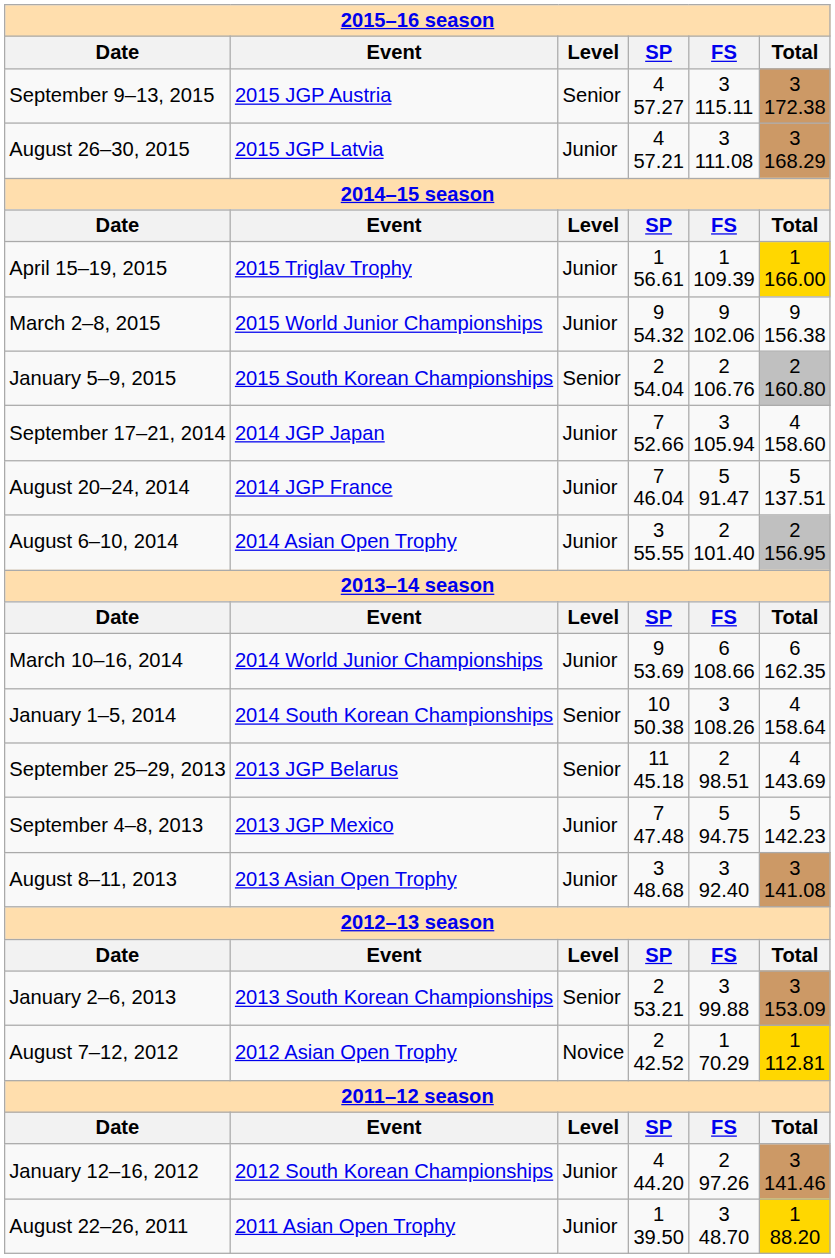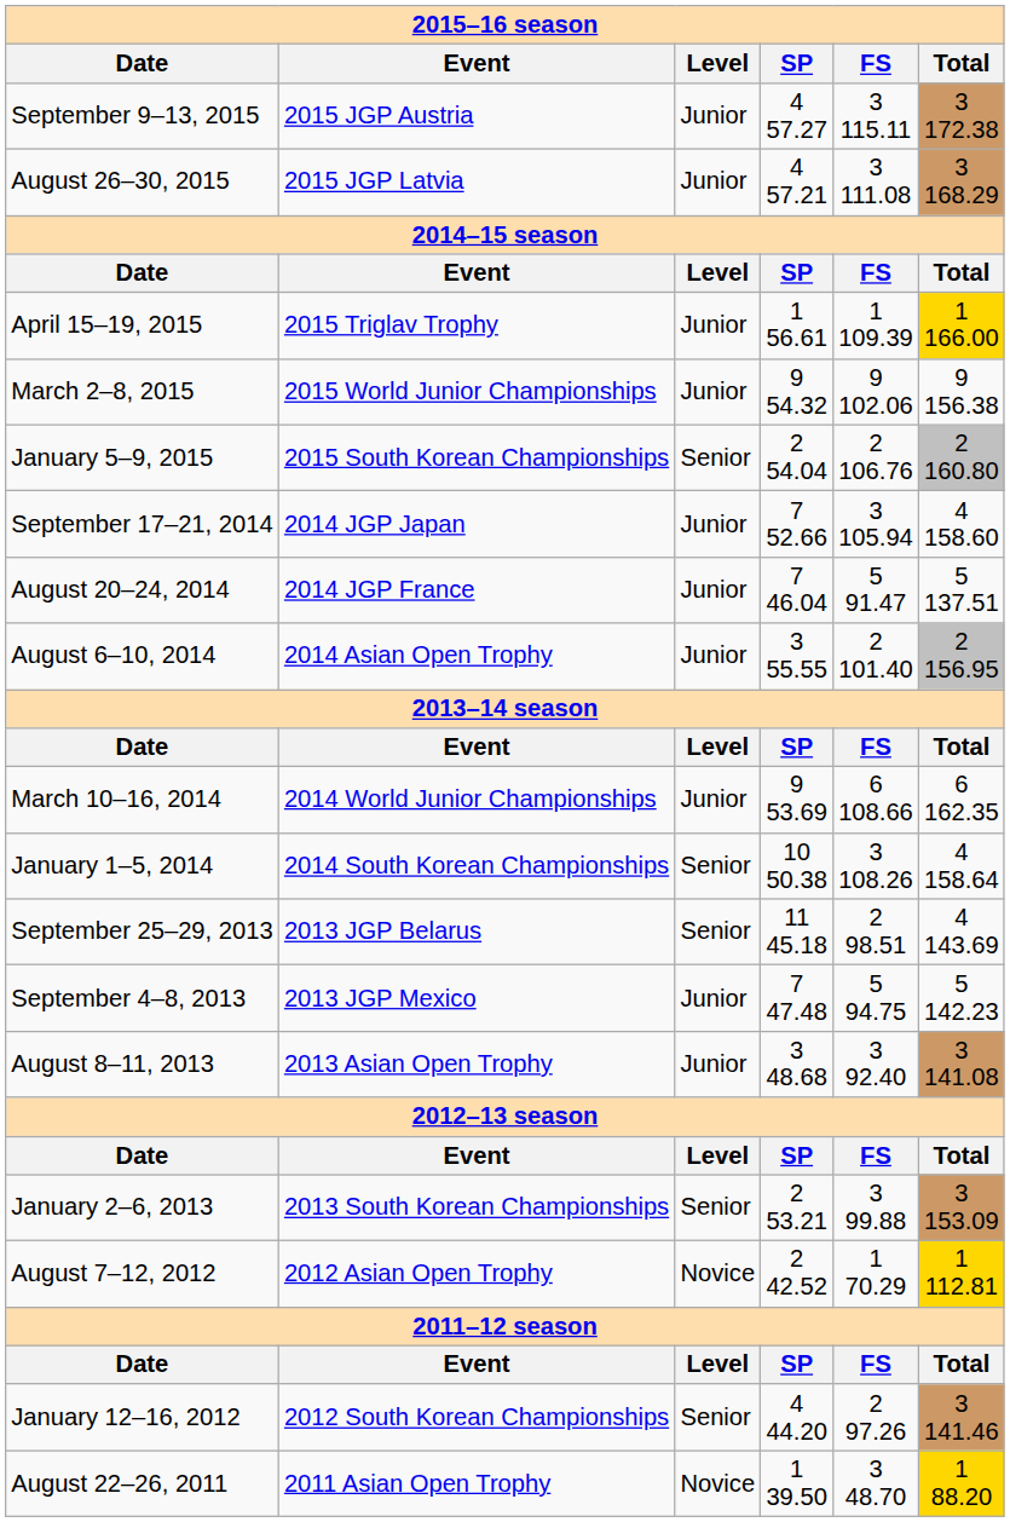 <table class="wikitable">
 <tr>
 <td style="background-color: #ffdead; " colspan=6 align=center><strong><a href='#'>2015–16 season</a></strong></td>
 </tr>
 <tr>
 <th>Date</th>
 <th>Event</th>
 <th>Level</th>
 <th><a href='#'>SP</a></th>
 <th><a href='#'>FS</a></th>
 <th>Total</th>
 </tr>
 <tr>
 <td>September 9–13, 2015</td>
 <td><a href='#'>2015 JGP Austria</a></td>
-<td>Senior</td>
+<td>Junior</td>
 <td align=center>4 <br> 57.27</td>
 <td align=center>3 <br> 115.11</td>
 <td align=center  bgcolor=cc9966>3 <br> 172.38</td>
 </tr>
 <tr>
 <td>August 26–30, 2015</td>
 <td><a href='#'>2015 JGP Latvia</a></td>
 <td>Junior</td>
 <td align=center>4 <br> 57.21</td>
 <td align=center>3 <br> 111.08</td>
 <td align=center bgcolor=cc9966>3 <br> 168.29</td>
 </tr>
 <tr>
 <td style="background-color: #ffdead; " colspan=6 align=center><strong><a href='#'>2014–15 season</a></strong></td>
 </tr>
 <tr>
 <th>Date</th>
 <th>Event</th>
 <th>Level</th>
 <th><a href='#'>SP</a></th>
 <th><a href='#'>FS</a></th>
 <th>Total</th>
 </tr>
 <tr>
 <td>April 15–19, 2015</td>
 <td><a href='#'>2015 Triglav Trophy</a></td>
 <td>Junior</td>
 <td align=center>1 <br> 56.61</td>
 <td align=center>1 <br> 109.39</td>
 <td align=center bgcolor=gold>1 <br> 166.00</td>
 </tr>
 <tr>
 <td>March 2–8, 2015</td>
 <td><a href='#'>2015 World Junior Championships</a></td>
 <td>Junior</td>
 <td align=center>9 <br> 54.32</td>
 <td align=center>9 <br> 102.06</td>
 <td align=center>9 <br> 156.38</td>
 </tr>
 <tr>
 <td>January 5–9, 2015</td>
 <td><a href='#'>2015 South Korean Championships</a></td>
 <td>Senior</td>
 <td align=center>2 <br> 54.04</td>
 <td align=center>2 <br> 106.76</td>
 <td align=center bgcolor=silver>2 <br> 160.80</td>
 </tr>
 <tr>
 <td>September 17–21, 2014</td>
 <td><a href='#'>2014 JGP Japan</a></td>
 <td>Junior</td>
 <td align=center>7 <br> 52.66</td>
 <td align=center>3 <br> 105.94</td>
 <td align=center>4 <br> 158.60</td>
 </tr>
 <tr>
 <td>August 20–24, 2014</td>
 <td><a href='#'>2014 JGP France</a></td>
 <td>Junior</td>
 <td align=center>7 <br> 46.04</td>
 <td align=center>5 <br> 91.47</td>
 <td align=center>5 <br> 137.51</td>
 </tr>
 <tr>
 <td>August 6–10, 2014</td>
 <td><a href='#'>2014 Asian Open Trophy</a></td>
 <td>Junior</td>
 <td align=center>3 <br> 55.55</td>
 <td align=center>2 <br> 101.40</td>
 <td align=center bgcolor=silver>2 <br> 156.95</td>
 </tr>
 <tr>
 <td style="background-color: #ffdead; " colspan=6 align=center><strong><a href='#'>2013–14 season</a></strong></td>
 </tr>
 <tr>
 <th>Date</th>
 <th>Event</th>
 <th>Level</th>
 <th><a href='#'>SP</a></th>
 <th><a href='#'>FS</a></th>
 <th>Total</th>
 </tr>
 <tr>
 <td>March 10–16, 2014</td>
 <td><a href='#'>2014 World Junior Championships</a></td>
 <td>Junior</td>
 <td align=center>9 <br> 53.69</td>
 <td align=center>6 <br> 108.66</td>
 <td align=center>6 <br> 162.35</td>
 </tr>
 <tr>
 <td>January 1–5, 2014</td>
 <td><a href='#'>2014 South Korean Championships</a></td>
 <td>Senior</td>
 <td align=center>10 <br> 50.38</td>
 <td align=center>3 <br> 108.26</td>
 <td align=center>4 <br> 158.64</td>
 </tr>
 <tr>
 <td>September 25–29, 2013</td>
 <td><a href='#'>2013 JGP Belarus</a></td>
 <td>Senior</td>
 <td align=center>11 <br> 45.18</td>
 <td align=center>2 <br> 98.51</td>
 <td align=center>4 <br> 143.69</td>
 </tr>
 <tr>
 <td>September 4–8, 2013</td>
 <td><a href='#'>2013 JGP Mexico</a></td>
 <td>Junior</td>
 <td align=center>7 <br> 47.48</td>
 <td align=center>5 <br> 94.75</td>
 <td align=center>5 <br> 142.23</td>
 </tr>
 <tr>
 <td>August 8–11, 2013</td>
 <td><a href='#'>2013 Asian Open Trophy</a></td>
 <td>Junior</td>
 <td align=center>3 <br> 48.68</td>
 <td align=center>3 <br> 92.40</td>
 <td align=center bgcolor=cc9966>3 <br> 141.08</td>
 </tr>
 <tr>
 <td style="background-color: #ffdead; " colspan=6 align=center><strong><a href='#'>2012–13 season</a></strong></td>
 </tr>
 <tr>
 <th>Date</th>
 <th>Event</th>
 <th>Level</th>
 <th><a href='#'>SP</a></th>
 <th><a href='#'>FS</a></th>
 <th>Total</th>
 </tr>
 <tr>
 <td>January 2–6, 2013</td>
 <td><a href='#'>2013 South Korean Championships</a></td>
 <td>Senior</td>
 <td align=center>2 <br> 53.21</td>
 <td align=center>3 <br> 99.88</td>
 <td align=center bgcolor="cc9966">3 <br> 153.09</td>
 </tr>
 <tr>
 <td>August 7–12, 2012</td>
 <td><a href='#'>2012 Asian Open Trophy</a></td>
 <td>Novice</td>
 <td align=center>2 <br> 42.52</td>
 <td align=center>1 <br> 70.29</td>
 <td align=center bgcolor=gold>1 <br> 112.81</td>
 </tr>
 <tr>
 <td style="background-color: #ffdead; " colspan=6 align=center><strong><a href='#'>2011–12 season</a></strong></td>
 </tr>
 <tr>
 <th>Date</th>
 <th>Event</th>
 <th>Level</th>
 <th><a href='#'>SP</a></th>
 <th><a href='#'>FS</a></th>
 <th>Total</th>
 </tr>
 <tr>
 <td>January 12–16, 2012</td>
 <td><a href='#'>2012 South Korean Championships</a></td>
-<td>Junior</td>
+<td>Senior</td>
 <td align=center>4 <br> 44.20</td>
 <td align=center>2 <br> 97.26</td>
 <td align=center bgcolor=cc9966>3 <br> 141.46</td>
 </tr>
 <tr>
 <td>August 22–26, 2011</td>
 <td><a href='#'>2011 Asian Open Trophy</a></td>
-<td>Junior</td>
+<td>Novice</td>
 <td align=center>1 <br> 39.50</td>
 <td align=center>3 <br> 48.70</td>
 <td align=center bgcolor=gold>1 <br> 88.20</td>
 </tr>
 </table>
